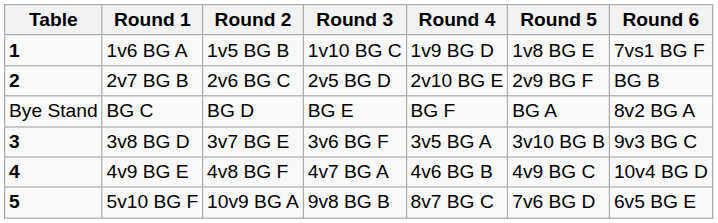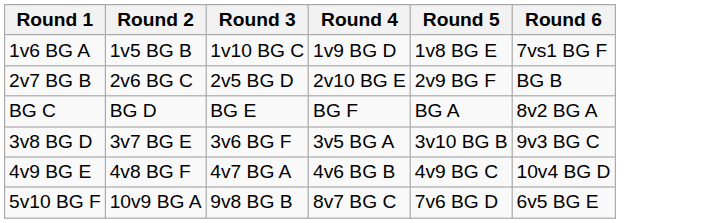 <table class="wikitable">
 <tr>
-<th>Table</th>
 <th>Round 1</th>
 <th>Round 2</th>
 <th>Round 3</th>
 <th>Round 4</th>
 <th>Round 5</th>
 <th>Round 6</th>
 </tr>
 <tr>
-<td><strong>1</strong></td>
 <td>1v6 BG A</td>
 <td>1v5 BG B</td>
 <td>1v10 BG C</td>
 <td>1v9 BG D</td>
 <td>1v8 BG E</td>
 <td>7vs1 BG F</td>
 </tr>
 <tr>
-<td><strong>2</strong></td>
 <td>2v7 BG B</td>
 <td>2v6 BG C</td>
 <td>2v5 BG D</td>
 <td>2v10 BG E</td>
 <td>2v9 BG F</td>
 <td>BG B</td>
 </tr>
 <tr>
-<td>Bye Stand</td>
 <td>BG C</td>
 <td>BG D</td>
 <td>BG E</td>
 <td>BG F</td>
 <td>BG A</td>
 <td>8v2 BG A</td>
 </tr>
 <tr>
-<td><strong>3</strong></td>
 <td>3v8 BG D</td>
 <td>3v7 BG E</td>
 <td>3v6 BG F</td>
 <td>3v5 BG A</td>
 <td>3v10 BG B</td>
 <td>9v3 BG C</td>
 </tr>
 <tr>
-<td><strong>4</strong></td>
 <td>4v9 BG E</td>
 <td>4v8 BG F</td>
 <td>4v7 BG A</td>
 <td>4v6 BG B</td>
 <td>4v9 BG C</td>
 <td>10v4 BG D</td>
 </tr>
 <tr>
-<td><strong>5</strong></td>
 <td>5v10 BG F</td>
 <td>10v9 BG A</td>
 <td>9v8 BG B</td>
 <td>8v7 BG C</td>
 <td>7v6 BG D</td>
 <td>6v5 BG E</td>
 </tr>
 </table>
